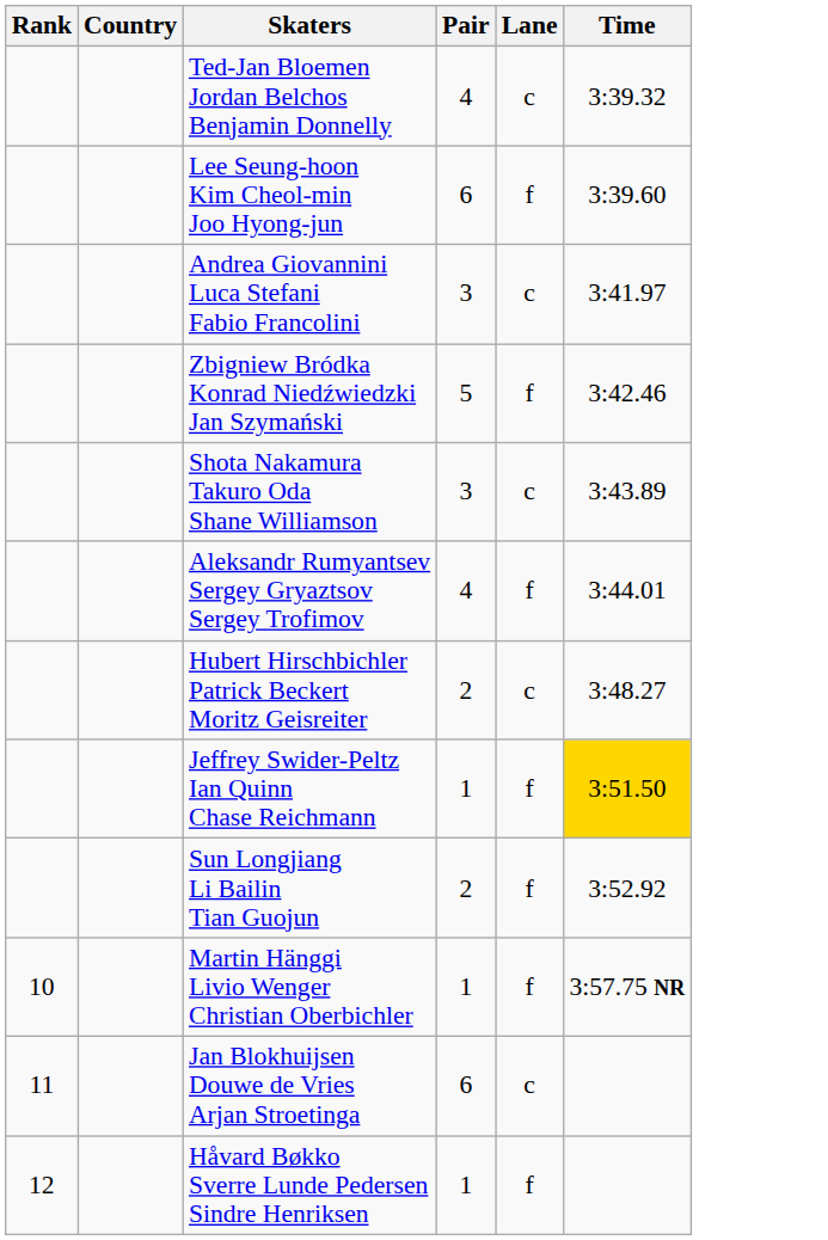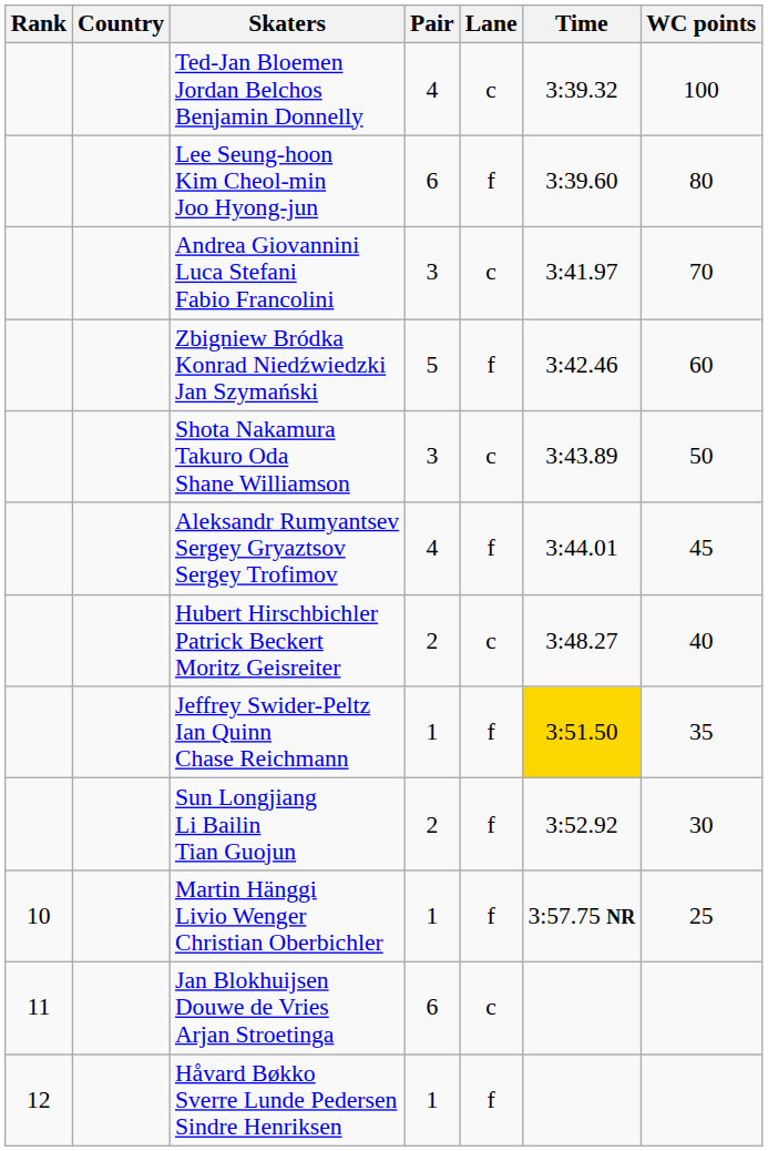 <table class="wikitable sortable" style="text-align:center">
 <tr>
 <th>Rank</th>
 <th>Country</th>
 <th>Skaters</th>
 <th>Pair</th>
 <th>Lane</th>
 <th>Time</th>
+<th>WC points</th>
 </tr>
 <tr>
 <td></td>
 <td align=left></td>
 <td align=left><a href='#'>Ted-Jan Bloemen</a><br><a href='#'>Jordan Belchos</a><br><a href='#'>Benjamin Donnelly</a></td>
 <td>4</td>
 <td>c</td>
 <td>3:39.32</td>
+<td>100</td>
 </tr>
 <tr>
 <td></td>
 <td align=left></td>
 <td align=left><a href='#'>Lee Seung-hoon</a><br><a href='#'>Kim Cheol-min</a><br><a href='#'>Joo Hyong-jun</a></td>
 <td>6</td>
 <td>f</td>
 <td>3:39.60</td>
+<td>80</td>
 </tr>
 <tr>
 <td></td>
 <td align=left></td>
 <td align=left><a href='#'>Andrea Giovannini</a><br><a href='#'>Luca Stefani</a><br><a href='#'>Fabio Francolini</a></td>
 <td>3</td>
 <td>c</td>
 <td>3:41.97</td>
+<td>70</td>
 </tr>
 <tr>
 <td></td>
 <td align=left></td>
 <td align=left><a href='#'>Zbigniew Bródka</a><br><a href='#'>Konrad Niedźwiedzki</a><br><a href='#'>Jan Szymański</a></td>
 <td>5</td>
 <td>f</td>
 <td>3:42.46</td>
+<td>60</td>
 </tr>
 <tr>
 <td></td>
 <td align=left></td>
 <td align=left><a href='#'>Shota Nakamura</a><br><a href='#'>Takuro Oda</a><br><a href='#'>Shane Williamson</a></td>
 <td>3</td>
 <td>c</td>
 <td>3:43.89</td>
+<td>50</td>
 </tr>
 <tr>
 <td></td>
 <td align=left></td>
 <td align=left><a href='#'>Aleksandr Rumyantsev</a><br><a href='#'>Sergey Gryaztsov</a><br><a href='#'>Sergey Trofimov</a></td>
 <td>4</td>
 <td>f</td>
 <td>3:44.01</td>
+<td>45</td>
 </tr>
 <tr>
 <td></td>
 <td align=left></td>
 <td align=left><a href='#'>Hubert Hirschbichler</a><br><a href='#'>Patrick Beckert</a><br><a href='#'>Moritz Geisreiter</a></td>
 <td>2</td>
 <td>c</td>
 <td>3:48.27</td>
+<td>40</td>
 </tr>
 <tr>
 <td></td>
 <td align=left></td>
 <td align=left><a href='#'>Jeffrey Swider-Peltz</a><br><a href='#'>Ian Quinn</a><br><a href='#'>Chase Reichmann</a></td>
 <td>1</td>
 <td>f</td>
 <td style="background: gold;">3:51.50</td>
+<td>35</td>
 </tr>
 <tr>
 <td></td>
 <td align=left></td>
 <td align=left><a href='#'>Sun Longjiang</a><br><a href='#'>Li Bailin</a><br><a href='#'>Tian Guojun</a></td>
 <td>2</td>
 <td>f</td>
 <td>3:52.92</td>
+<td>30</td>
 </tr>
 <tr>
 <td>10</td>
 <td align=left></td>
 <td align=left><a href='#'>Martin Hänggi</a><br><a href='#'>Livio Wenger</a><br><a href='#'>Christian Oberbichler</a></td>
 <td>1</td>
 <td>f</td>
 <td>3:57.75 <strong><small>NR</small></strong></td>
+<td>25</td>
 </tr>
 <tr>
 <td>11</td>
 <td align=left></td>
 <td align=left><a href='#'>Jan Blokhuijsen</a><br><a href='#'>Douwe de Vries</a><br><a href='#'>Arjan Stroetinga</a></td>
 <td>6</td>
 <td>c</td>
+<td></td>
 <td></td>
 </tr>
 <tr>
 <td>12</td>
 <td align=left></td>
 <td align=left><a href='#'>Håvard Bøkko</a><br><a href='#'>Sverre Lunde Pedersen</a><br><a href='#'>Sindre Henriksen</a></td>
 <td>1</td>
 <td>f</td>
 <td></td>
+<td></td>
 </tr>
 </table>
